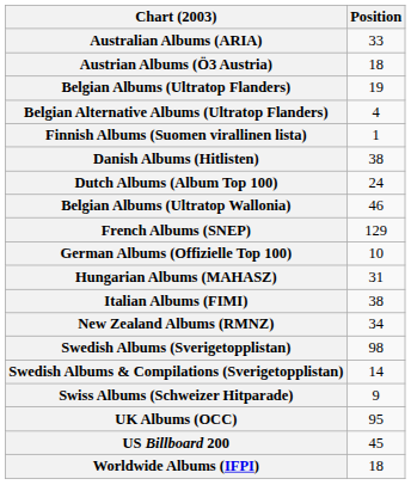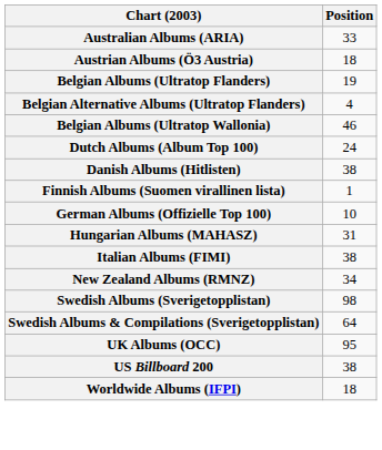 <table class="wikitable sortable plainrowheaders">
 <tr>
 <th>Chart (2003)</th>
 <th>Position</th>
 </tr>
 <tr>
 <th scope="row">Australian Albums (ARIA)</th>
 <td style="text-align:center;">33</td>
 </tr>
 <tr>
 <th scope="row">Austrian Albums (Ö3 Austria)</th>
 <td style="text-align:center;">18</td>
 </tr>
 <tr>
 <th scope="row">Belgian Albums (Ultratop Flanders)</th>
 <td style="text-align:center;">19</td>
 </tr>
 <tr>
 <th scope="row">Belgian Alternative Albums (Ultratop Flanders)</th>
 <td style="text-align:center;">4</td>
 </tr>
 <tr>
-<th scope="row">Finnish Albums (Suomen virallinen lista)</th>
-<td style="text-align:center;">1</td>
+<th scope="row">Belgian Albums (Ultratop Wallonia)</th>
+<td style="text-align:center;">46</td>
+</tr>
+<tr>
+<th scope="row">Dutch Albums (Album Top 100)</th>
+<td style="text-align:center;">24</td>
 </tr>
 <tr>
 <th scope="row">Danish Albums (Hitlisten)</th>
 <td style="text-align:center;">38</td>
 </tr>
 <tr>
-<th scope="row">Dutch Albums (Album Top 100)</th>
-<td style="text-align:center;">24</td>
-</tr>
-<tr>
-<th scope="row">Belgian Albums (Ultratop Wallonia)</th>
-<td style="text-align:center;">46</td>
-</tr>
-<tr>
-<th scope="row">French Albums (SNEP)</th>
-<td style="text-align:center;">129</td>
+<th scope="row">Finnish Albums (Suomen virallinen lista)</th>
+<td style="text-align:center;">1</td>
 </tr>
 <tr>
 <th scope="row">German Albums (Offizielle Top 100)</th>
 <td style="text-align:center;">10</td>
 </tr>
 <tr>
 <th scope="row">Hungarian Albums (MAHASZ)</th>
 <td style="text-align:center;">31</td>
 </tr>
 <tr>
 <th scope="row">Italian Albums (FIMI)</th>
 <td style="text-align:center;">38</td>
 </tr>
 <tr>
 <th scope="row">New Zealand Albums (RMNZ)</th>
 <td style="text-align:center;">34</td>
 </tr>
 <tr>
 <th scope="row">Swedish Albums (Sverigetopplistan)</th>
 <td style="text-align:center;">98</td>
 </tr>
 <tr>
 <th scope="row">Swedish Albums & Compilations (Sverigetopplistan)</th>
-<td style="text-align:center;">14</td>
-</tr>
-<tr>
-<th scope="row">Swiss Albums (Schweizer Hitparade)</th>
-<td style="text-align:center;">9</td>
+<td style="text-align:center;">64</td>
 </tr>
 <tr>
 <th scope="row">UK Albums (OCC)</th>
 <td style="text-align:center;">95</td>
 </tr>
 <tr>
 <th scope="row">US <em>Billboard</em> 200</th>
-<td style="text-align:center;">45</td>
+<td style="text-align:center;">38</td>
 </tr>
 <tr>
 <th scope="row">Worldwide Albums (<a href='#'>IFPI</a>)</th>
 <td style="text-align:center;">18</td>
 </tr>
 </table>
